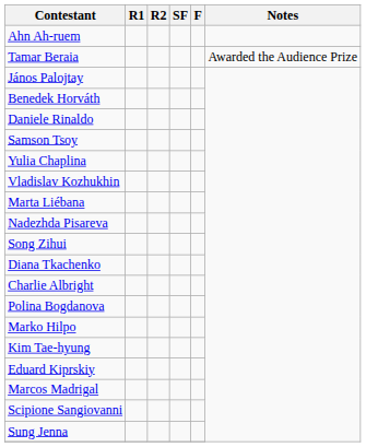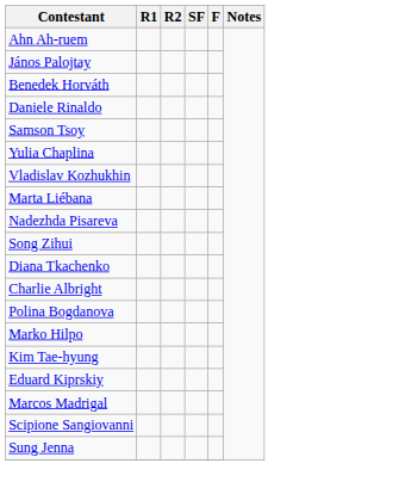 <table class="wikitable">
 <tr>
 <th>Contestant</th>
 <th>R1</th>
 <th>R2</th>
 <th>SF</th>
 <th>F</th>
 <th>Notes</th>
 </tr>
 <tr>
 <td> <a href='#'>Ahn Ah-ruem</a></td>
 <td></td>
 <td></td>
 <td></td>
 <td></td>
-</tr>
-<tr>
-<td> <a href='#'>Tamar Beraia</a></td>
-<td></td>
-<td></td>
-<td></td>
-<td></td>
-<td>Awarded the Audience Prize</td>
 </tr>
 <tr>
 <td> <a href='#'>János Palojtay</a></td>
 <td></td>
 <td></td>
 <td></td>
 <td></td>
 </tr>
 <tr>
 <td> <a href='#'>Benedek Horváth</a></td>
 <td></td>
 <td></td>
 <td></td>
 <td></td>
 </tr>
 <tr>
 <td> <a href='#'>Daniele Rinaldo</a></td>
 <td></td>
 <td></td>
 <td></td>
 <td></td>
 </tr>
 <tr>
 <td> <a href='#'>Samson Tsoy</a></td>
 <td></td>
 <td></td>
 <td></td>
 <td></td>
 </tr>
 <tr>
 <td> <a href='#'>Yulia Chaplina</a></td>
 <td></td>
 <td></td>
 <td></td>
 <td></td>
 </tr>
 <tr>
 <td> <a href='#'>Vladislav Kozhukhin</a></td>
 <td></td>
 <td></td>
 <td></td>
 <td></td>
 </tr>
 <tr>
 <td> <a href='#'>Marta Liébana</a></td>
 <td></td>
 <td></td>
 <td></td>
 <td></td>
 </tr>
 <tr>
 <td> <a href='#'>Nadezhda Pisareva</a></td>
 <td></td>
 <td></td>
 <td></td>
 <td></td>
 </tr>
 <tr>
 <td> <a href='#'>Song Zihui</a></td>
 <td></td>
 <td></td>
 <td></td>
 <td></td>
 </tr>
 <tr>
 <td> <a href='#'>Diana Tkachenko</a></td>
 <td></td>
 <td></td>
 <td></td>
 <td></td>
 </tr>
 <tr>
 <td> <a href='#'>Charlie Albright</a></td>
 <td></td>
 <td></td>
 <td></td>
 <td></td>
 </tr>
 <tr>
 <td> <a href='#'>Polina Bogdanova</a></td>
 <td></td>
 <td></td>
 <td></td>
 <td></td>
 </tr>
 <tr>
 <td> <a href='#'>Marko Hilpo</a></td>
 <td></td>
 <td></td>
 <td></td>
 <td></td>
 </tr>
 <tr>
 <td> <a href='#'>Kim Tae-hyung</a></td>
 <td></td>
 <td></td>
 <td></td>
 <td></td>
 </tr>
 <tr>
 <td> <a href='#'>Eduard Kiprskiy</a></td>
 <td></td>
 <td></td>
 <td></td>
 <td></td>
 </tr>
 <tr>
 <td> <a href='#'>Marcos Madrigal</a></td>
 <td></td>
 <td></td>
 <td></td>
 <td></td>
 </tr>
 <tr>
 <td> <a href='#'>Scipione Sangiovanni</a></td>
 <td></td>
 <td></td>
 <td></td>
 <td></td>
 </tr>
 <tr>
 <td> <a href='#'>Sung Jenna</a></td>
 <td></td>
 <td></td>
 <td></td>
 <td></td>
 </tr>
 <tr>
 </tr>
 </table>
